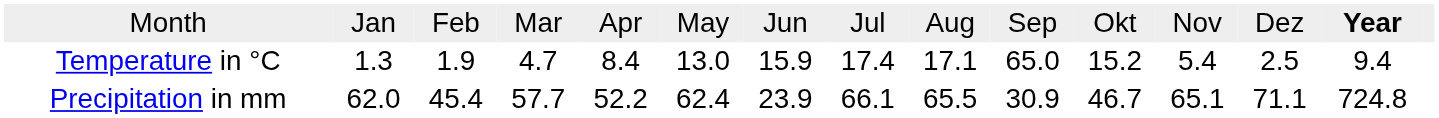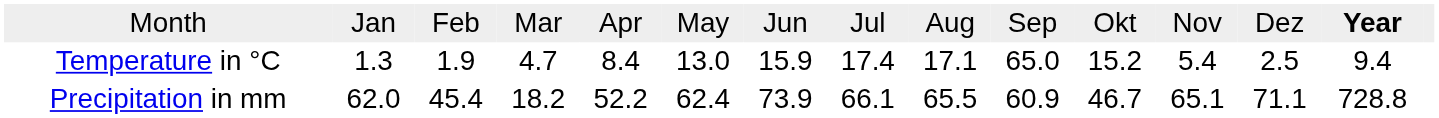 <table border="0" cellpadding="2" cellspacing="0" width="65%">
 <tr bgcolor="#eeeeee" align="center">
 <td>Month</td>
 <td>Jan</td>
 <td>Feb</td>
 <td>Mar</td>
 <td>Apr</td>
 <td>May</td>
 <td>Jun</td>
 <td>Jul</td>
 <td>Aug</td>
 <td>Sep</td>
 <td>Okt</td>
 <td>Nov</td>
 <td>Dez</td>
 <td><strong>Year</strong></td>
 <td></td>
 </tr>
 <tr align="center">
 <td><a href='#'>Temperature</a> in °C</td>
 <td>1.3</td>
 <td>1.9</td>
 <td>4.7</td>
 <td>8.4</td>
 <td>13.0</td>
 <td>15.9</td>
 <td>17.4</td>
 <td>17.1</td>
 <td>65.0</td>
 <td>15.2</td>
 <td>5.4</td>
 <td>2.5</td>
 <td>9.4</td>
 <td></td>
 </tr>
 <tr align="center">
 <td><a href='#'>Precipitation</a> in mm</td>
 <td>62.0</td>
 <td>45.4</td>
-<td>57.7</td>
+<td>18.2</td>
 <td>52.2</td>
 <td>62.4</td>
-<td>23.9</td>
+<td>73.9</td>
 <td>66.1</td>
 <td>65.5</td>
-<td>30.9</td>
+<td>60.9</td>
 <td>46.7</td>
 <td>65.1</td>
 <td>71.1</td>
-<td>724.8</td>
+<td>728.8</td>
 <td></td>
 </tr>
 </table>
